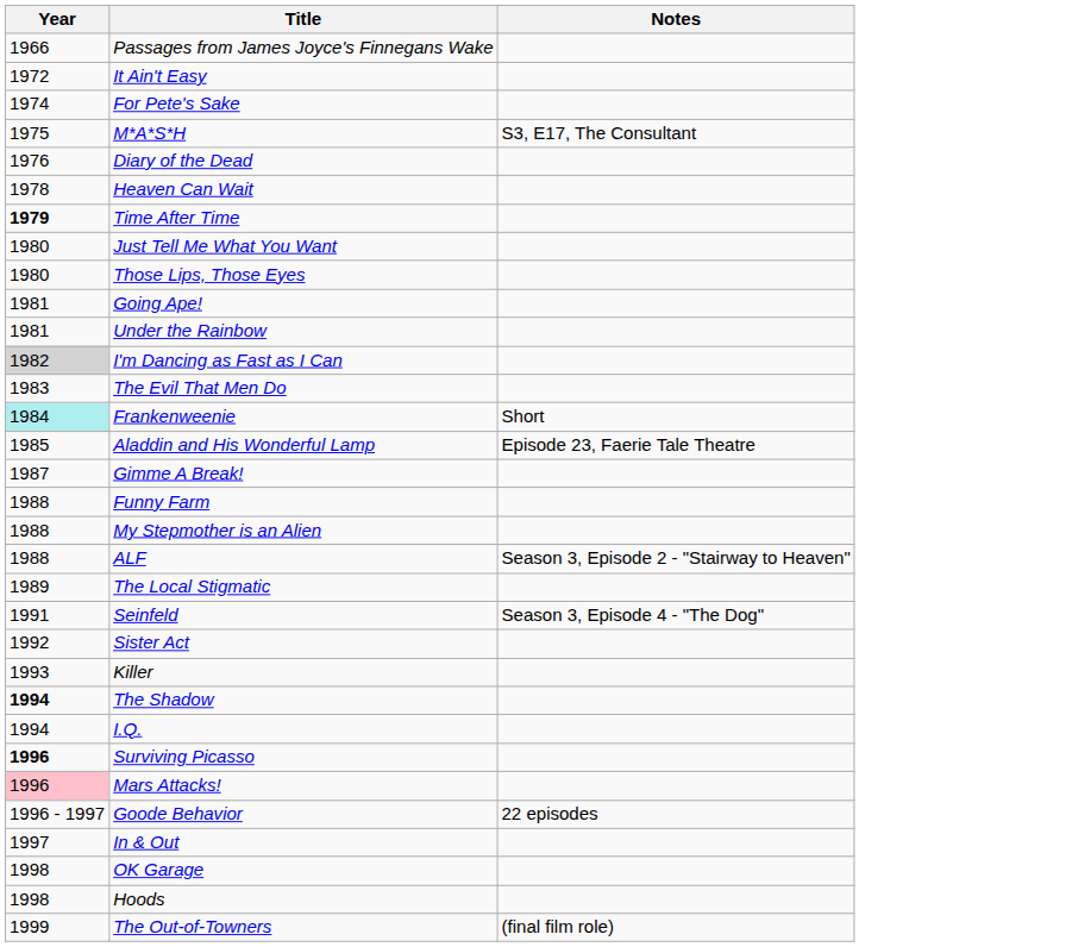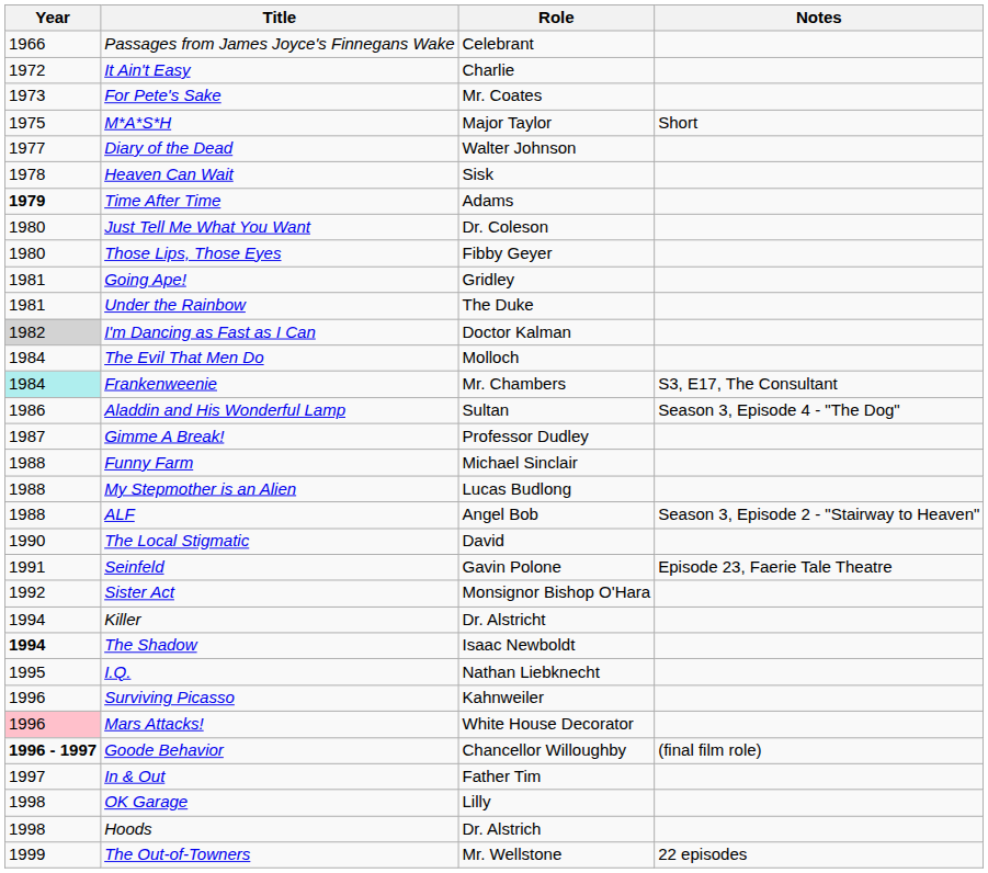 <table class="wikitable">
 <tr>
 <th>Year</th>
 <th>Title</th>
+<th>Role</th>
 <th>Notes</th>
 </tr>
 <tr>
 <td>1966</td>
 <td><em>Passages from James Joyce's Finnegans Wake</em></td>
+<td>Celebrant</td>
 <td></td>
 </tr>
 <tr>
 <td>1972</td>
 <td><em><a href='#'>It Ain't Easy</a></em></td>
+<td>Charlie</td>
 <td></td>
 </tr>
 <tr>
-<td>1974</td>
+<td>1973</td>
 <td><em><a href='#'>For Pete's Sake</a></em></td>
+<td>Mr. Coates</td>
 <td></td>
 </tr>
 <tr>
 <td>1975</td>
 <td><em><a href='#'>M*A*S*H</a></em></td>
-<td>S3, E17, The Consultant</td>
+<td>Major Taylor</td>
+<td>Short</td>
 </tr>
 <tr>
-<td>1976</td>
+<td>1977</td>
 <td><em><a href='#'>Diary of the Dead</a></em></td>
+<td>Walter Johnson</td>
 <td></td>
 </tr>
 <tr>
 <td>1978</td>
 <td><em><a href='#'>Heaven Can Wait</a></em></td>
+<td>Sisk</td>
 <td></td>
 </tr>
 <tr>
 <td><strong>1979</strong></td>
 <td><em><a href='#'>Time After Time</a></em></td>
+<td>Adams</td>
 <td></td>
 </tr>
 <tr>
 <td>1980</td>
 <td><em><a href='#'>Just Tell Me What You Want</a></em></td>
+<td>Dr. Coleson</td>
 <td></td>
 </tr>
 <tr>
 <td>1980</td>
 <td><em><a href='#'>Those Lips, Those Eyes</a></em></td>
+<td>Fibby Geyer</td>
 <td></td>
 </tr>
 <tr>
 <td>1981</td>
 <td><em><a href='#'>Going Ape!</a></em></td>
+<td>Gridley</td>
 <td></td>
 </tr>
 <tr>
 <td>1981</td>
 <td><em><a href='#'>Under the Rainbow</a></em></td>
+<td>The Duke</td>
 <td></td>
 </tr>
 <tr>
 <td style="background: lightgrey;">1982</td>
 <td><em><a href='#'>I'm Dancing as Fast as I Can</a></em></td>
+<td>Doctor Kalman</td>
 <td></td>
 </tr>
 <tr>
-<td>1983</td>
+<td>1984</td>
 <td><em><a href='#'>The Evil That Men Do</a></em></td>
+<td>Molloch</td>
 <td></td>
 </tr>
 <tr>
 <td style="background: paleturquoise;">1984</td>
 <td><em><a href='#'>Frankenweenie</a></em></td>
-<td>Short</td>
+<td>Mr. Chambers</td>
+<td>S3, E17, The Consultant</td>
 </tr>
 <tr>
-<td>1985</td>
+<td>1986</td>
 <td><em><a href='#'>Aladdin and His Wonderful Lamp</a></em></td>
-<td>Episode 23, Faerie Tale Theatre</td>
+<td>Sultan</td>
+<td>Season 3, Episode 4 - "The Dog"</td>
 </tr>
 <tr>
 <td>1987</td>
 <td><em><a href='#'>Gimme A Break!</a></em></td>
+<td>Professor Dudley</td>
 <td></td>
 </tr>
 <tr>
 <td>1988</td>
 <td><em><a href='#'>Funny Farm</a></em></td>
+<td>Michael Sinclair</td>
 <td></td>
 </tr>
 <tr>
 <td>1988</td>
 <td><em><a href='#'>My Stepmother is an Alien</a></em></td>
+<td>Lucas Budlong</td>
 <td></td>
 </tr>
 <tr>
 <td>1988</td>
 <td><em><a href='#'>ALF</a></em></td>
+<td>Angel Bob</td>
 <td>Season 3, Episode 2 - "Stairway to Heaven"</td>
 </tr>
 <tr>
-<td>1989</td>
+<td>1990</td>
 <td><em><a href='#'>The Local Stigmatic</a></em></td>
+<td>David</td>
 <td></td>
 </tr>
 <tr>
 <td>1991</td>
 <td><em><a href='#'>Seinfeld</a></em></td>
-<td>Season 3, Episode 4 - "The Dog"</td>
+<td>Gavin Polone</td>
+<td>Episode 23, Faerie Tale Theatre</td>
 </tr>
 <tr>
 <td>1992</td>
 <td><em><a href='#'>Sister Act</a></em></td>
+<td>Monsignor Bishop O'Hara</td>
 <td></td>
 </tr>
 <tr>
-<td>1993</td>
+<td>1994</td>
 <td><em>Killer</em></td>
+<td>Dr. Alstricht</td>
 <td></td>
 </tr>
 <tr>
 <td><strong>1994</strong></td>
 <td><em><a href='#'>The Shadow</a></em></td>
+<td>Isaac Newboldt</td>
 <td></td>
 </tr>
 <tr>
-<td>1994</td>
+<td>1995</td>
 <td><em><a href='#'>I.Q.</a></em></td>
+<td>Nathan Liebknecht</td>
 <td></td>
 </tr>
 <tr>
-<td><strong>1996</strong></td>
+<td>1996</td>
 <td><em><a href='#'>Surviving Picasso</a></em></td>
+<td>Kahnweiler</td>
 <td></td>
 </tr>
 <tr>
 <td style="background: pink;">1996</td>
 <td><em><a href='#'>Mars Attacks!</a></em></td>
+<td>White House Decorator</td>
 <td></td>
 </tr>
 <tr>
-<td>1996 - 1997</td>
+<td><strong>1996 - 1997</strong></td>
 <td><em><a href='#'>Goode Behavior</a></em></td>
-<td>22 episodes</td>
+<td>Chancellor Willoughby</td>
+<td>(final film role)</td>
 </tr>
 <tr>
 <td>1997</td>
 <td><em><a href='#'>In & Out</a></em></td>
+<td>Father Tim</td>
 <td></td>
 </tr>
 <tr>
 <td>1998</td>
 <td><em><a href='#'>OK Garage</a></em></td>
+<td>Lilly</td>
 <td></td>
 </tr>
 <tr>
 <td>1998</td>
 <td><em>Hoods</em></td>
+<td>Dr. Alstrich</td>
 <td></td>
 </tr>
 <tr>
 <td>1999</td>
 <td><em><a href='#'>The Out-of-Towners</a></em></td>
-<td>(final film role)</td>
+<td>Mr. Wellstone</td>
+<td>22 episodes</td>
 </tr>
 </table>
